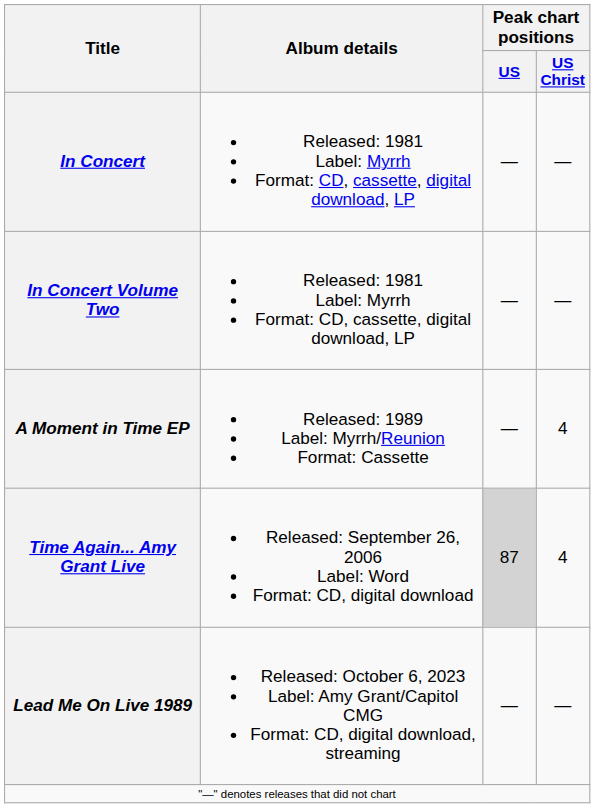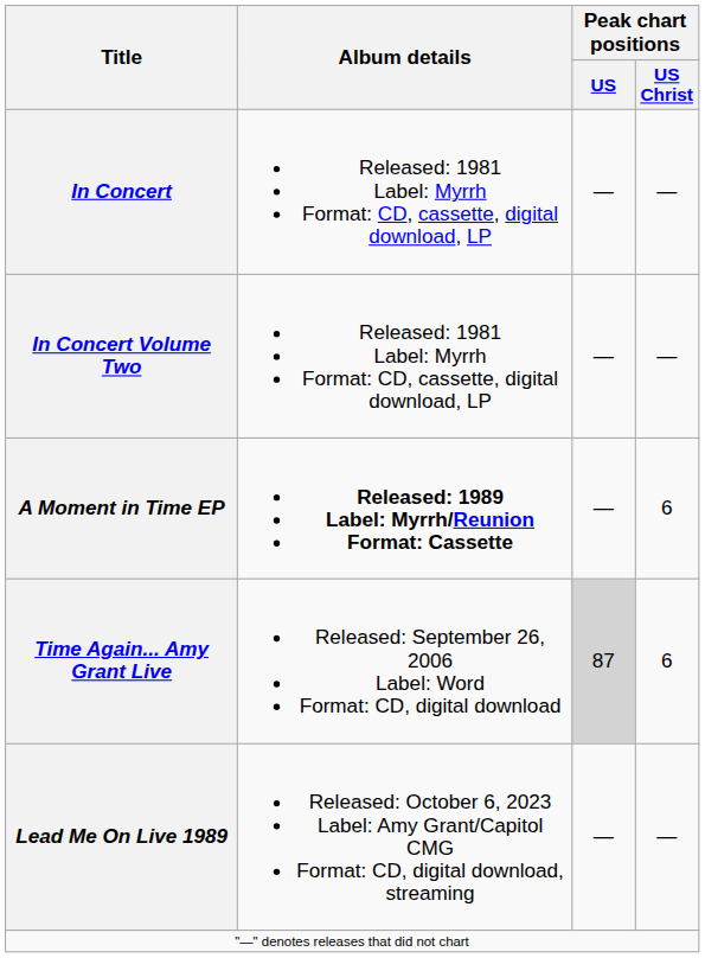 <table class="wikitable plainrowheaders" style="text-align:center;">
 <tr>
 <th scope="col" rowspan="2" style="width:11em;">Title</th>
 <th scope="col" rowspan="2" style="width:16em;">Album details</th>
 <th scope="col" colspan="2">Peak chart positions</th>
 </tr>
 <tr>
 <th style="width:3em; font-size:90%"><a href='#'>US</a><br></th>
 <th style="width:3em; font-size:90%"><a href='#'>US<br>Christ</a><br></th>
 </tr>
 <tr>
 <th scope="row"><em><a href='#'>In Concert</a></em></th>
 <td><br><ul><li>Released: 1981</li><li>Label: <a href='#'>Myrrh</a></li><li>Format: <a href='#'>CD</a>, <a href='#'>cassette</a>, <a href='#'>digital download</a>, <a href='#'>LP</a></li></ul></td>
 <td>—</td>
 <td>—</td>
 </tr>
 <tr>
 <th scope="row"><em><a href='#'>In Concert Volume Two</a></em></th>
 <td><br><ul><li>Released: 1981</li><li>Label: Myrrh</li><li>Format: CD, cassette, digital download, LP</li></ul></td>
 <td>—</td>
 <td>—</td>
 </tr>
 <tr>
 <th scope="row"><em>A Moment in Time EP</em><br></th>
-<td><br><ul><li>Released: 1989</li><li>Label: Myrrh/<a href='#'>Reunion</a></li><li>Format: Cassette</li></ul></td>
+<td><strong><br><ul><li>Released: 1989</li><li>Label: Myrrh/<a href='#'>Reunion</a></li><li>Format: Cassette</li></ul></strong></td>
 <td>—</td>
-<td>4</td>
+<td>6</td>
 </tr>
 <tr>
 <th scope="row"><em><a href='#'>Time Again... Amy Grant Live</a></em></th>
 <td><br><ul><li>Released: September 26, 2006</li><li>Label: Word</li><li>Format: CD, digital download</li></ul></td>
 <td style="background: lightgrey;">87</td>
-<td>4</td>
+<td>6</td>
 </tr>
 <tr>
 <th scope="row"><em>Lead Me On Live 1989</em></th>
 <td><br><ul><li>Released: October 6, 2023</li><li>Label: Amy Grant/Capitol CMG</li><li>Format: CD, digital download, streaming</li></ul></td>
 <td>—</td>
 <td>—</td>
 </tr>
 <tr>
 <td colspan="13" style="font-size:8pt">"—" denotes releases that did not chart</td>
 </tr>
 </table>
